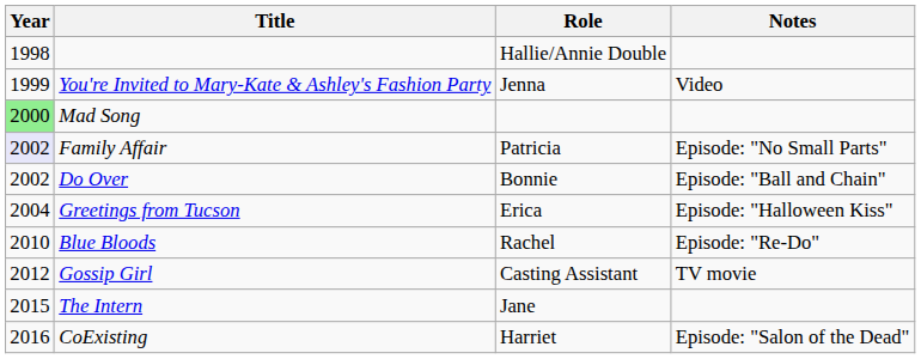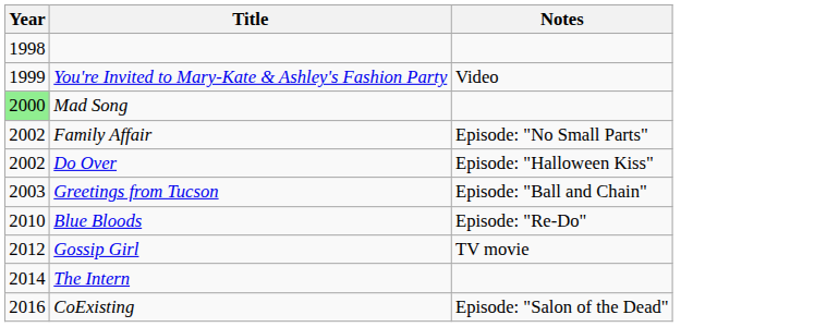 <table class="wikitable sortable">
 <tr>
 <th>Year</th>
 <th>Title</th>
-<th>Role</th>
 <th class="unsortable">Notes</th>
 </tr>
 <tr>
 <td>1998</td>
 <td><em></em></td>
-<td>Hallie/Annie Double</td>
 <td></td>
 </tr>
 <tr>
 <td>1999</td>
 <td><em><a href='#'>You're Invited to Mary-Kate & Ashley's Fashion Party</a></em></td>
-<td>Jenna</td>
 <td>Video</td>
 </tr>
 <tr>
 <td style="background: lightgreen;">2000</td>
 <td><em>Mad Song</em></td>
 <td></td>
-<td></td>
 </tr>
 <tr>
-<td style="background: lavender;">2002</td>
+<td>2002</td>
 <td><em>Family Affair</em></td>
-<td>Patricia</td>
 <td>Episode: "No Small Parts"</td>
 </tr>
 <tr>
 <td>2002</td>
 <td><em><a href='#'>Do Over</a></em></td>
-<td>Bonnie</td>
-<td>Episode: "Ball and Chain"</td>
+<td>Episode: "Halloween Kiss"</td>
 </tr>
 <tr>
-<td>2004</td>
+<td>2003</td>
 <td><em><a href='#'>Greetings from Tucson</a></em></td>
-<td>Erica</td>
-<td>Episode: "Halloween Kiss"</td>
+<td>Episode: "Ball and Chain"</td>
 </tr>
 <tr>
 <td>2010</td>
 <td><em><a href='#'>Blue Bloods</a></em></td>
-<td>Rachel</td>
 <td>Episode: "Re-Do"</td>
 </tr>
 <tr>
 <td>2012</td>
 <td><em><a href='#'>Gossip Girl</a></em></td>
-<td>Casting Assistant</td>
 <td>TV movie</td>
 </tr>
 <tr>
-<td>2015</td>
+<td>2014</td>
 <td><em><a href='#'>The Intern</a></em></td>
-<td>Jane</td>
 <td></td>
 </tr>
 <tr>
 <td>2016</td>
 <td><em>CoExisting</em></td>
-<td>Harriet</td>
 <td>Episode: "Salon of the Dead"</td>
 </tr>
 </table>
